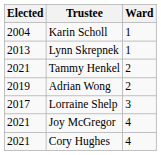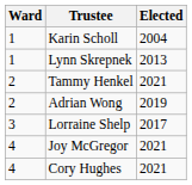 <table class="wikitable">
 <tr>
+<th>Ward</th>
+<th>Trustee</th>
 <th>Elected</th>
-<th>Trustee</th>
-<th>Ward</th>
 </tr>
 <tr>
+<td>1</td>
+<td>Karin Scholl</td>
 <td>2004</td>
-<td>Karin Scholl</td>
-<td>1</td>
 </tr>
 <tr>
+<td>1</td>
+<td>Lynn Skrepnek</td>
 <td>2013</td>
-<td>Lynn Skrepnek</td>
-<td>1</td>
 </tr>
 <tr>
+<td>2</td>
+<td>Tammy Henkel</td>
 <td>2021</td>
-<td>Tammy Henkel</td>
-<td>2</td>
 </tr>
 <tr>
+<td>2</td>
+<td>Adrian Wong</td>
 <td>2019</td>
-<td>Adrian Wong</td>
-<td>2</td>
 </tr>
 <tr>
+<td>3</td>
+<td>Lorraine Shelp</td>
 <td>2017</td>
-<td>Lorraine Shelp</td>
-<td>3</td>
 </tr>
 <tr>
+<td>4</td>
+<td>Joy McGregor</td>
 <td>2021</td>
-<td>Joy McGregor</td>
-<td>4</td>
 </tr>
 <tr>
+<td>4</td>
+<td>Cory Hughes</td>
 <td>2021</td>
-<td>Cory Hughes</td>
-<td>4</td>
 </tr>
 </table>
